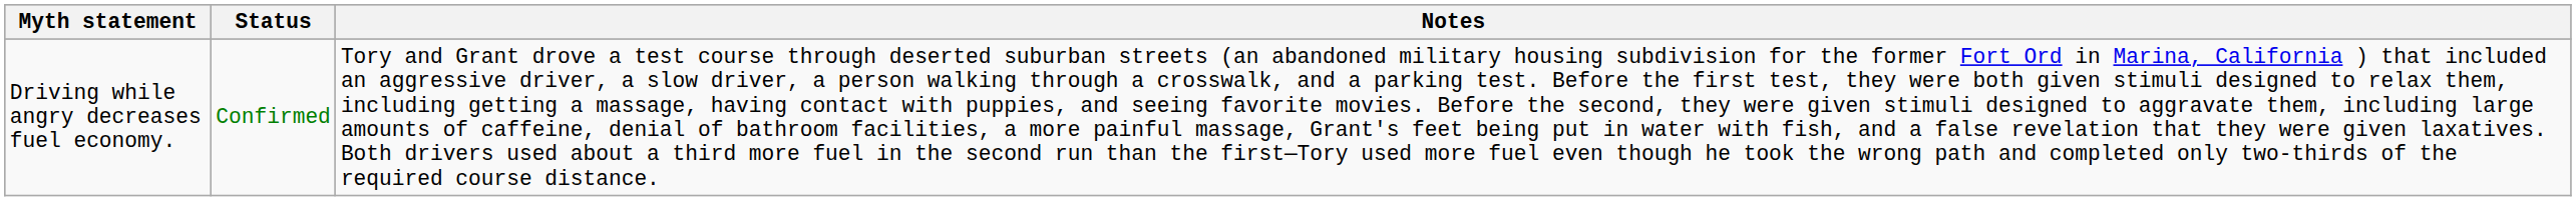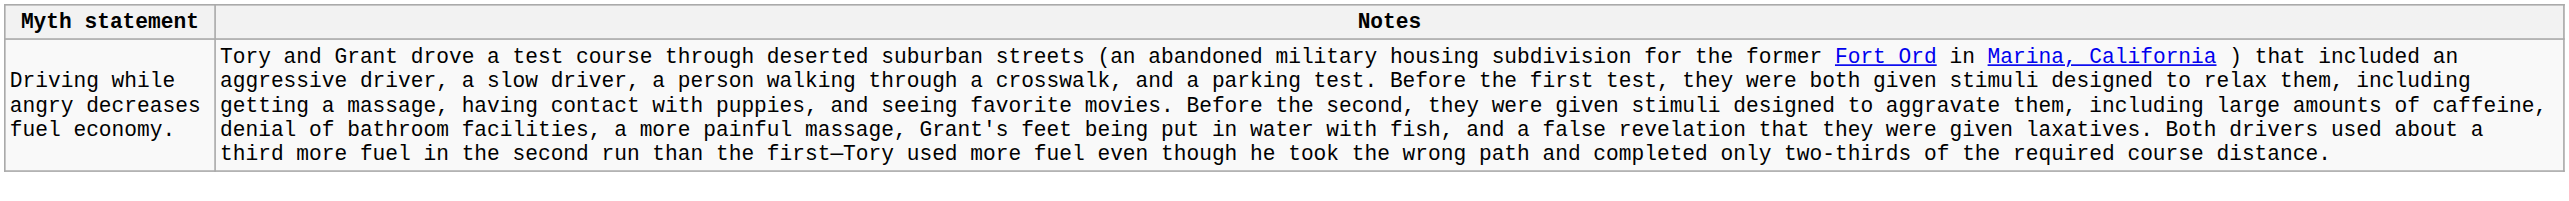 <table class="wikitable plainrowheaders">
 <tr>
 <th>Myth statement</th>
-<th>Status</th>
 <th>Notes</th>
 </tr>
 <tr>
 <td>Driving while angry decreases fuel economy.</td>
-<td style="color:green">Confirmed</td>
 <td>Tory and Grant drove a test course through deserted suburban streets (an abandoned military housing subdivision for the former <a href='#'>Fort Ord</a> in <a href='#'>Marina, California</a> ) that included an aggressive driver, a slow driver, a person walking through a crosswalk, and a parking test. Before the first test, they were both given stimuli designed to relax them, including getting a massage, having contact with puppies, and seeing favorite movies. Before the second, they were given stimuli designed to aggravate them, including large amounts of caffeine, denial of bathroom facilities, a more painful massage, Grant's feet being put in water with fish, and a false revelation that they were given laxatives. Both drivers used about a third more fuel in the second run than the first—Tory used more fuel even though he took the wrong path and completed only two-thirds of the required course distance.</td>
 </tr>
 </table>
